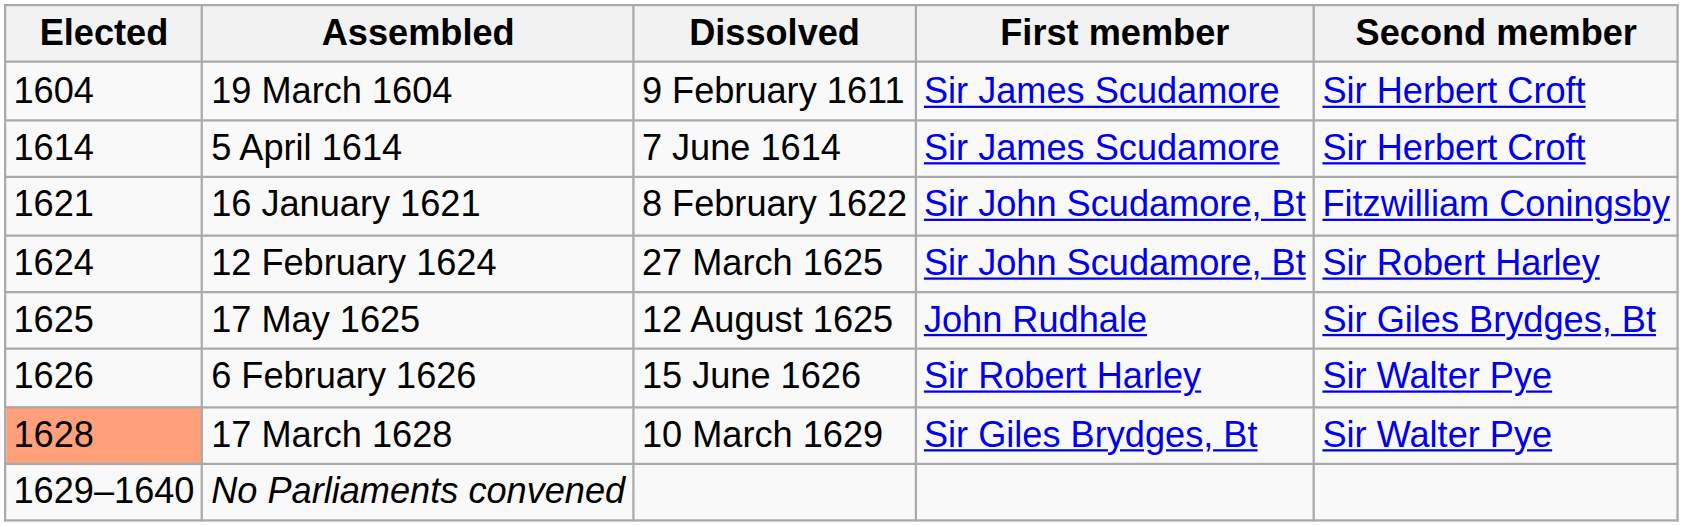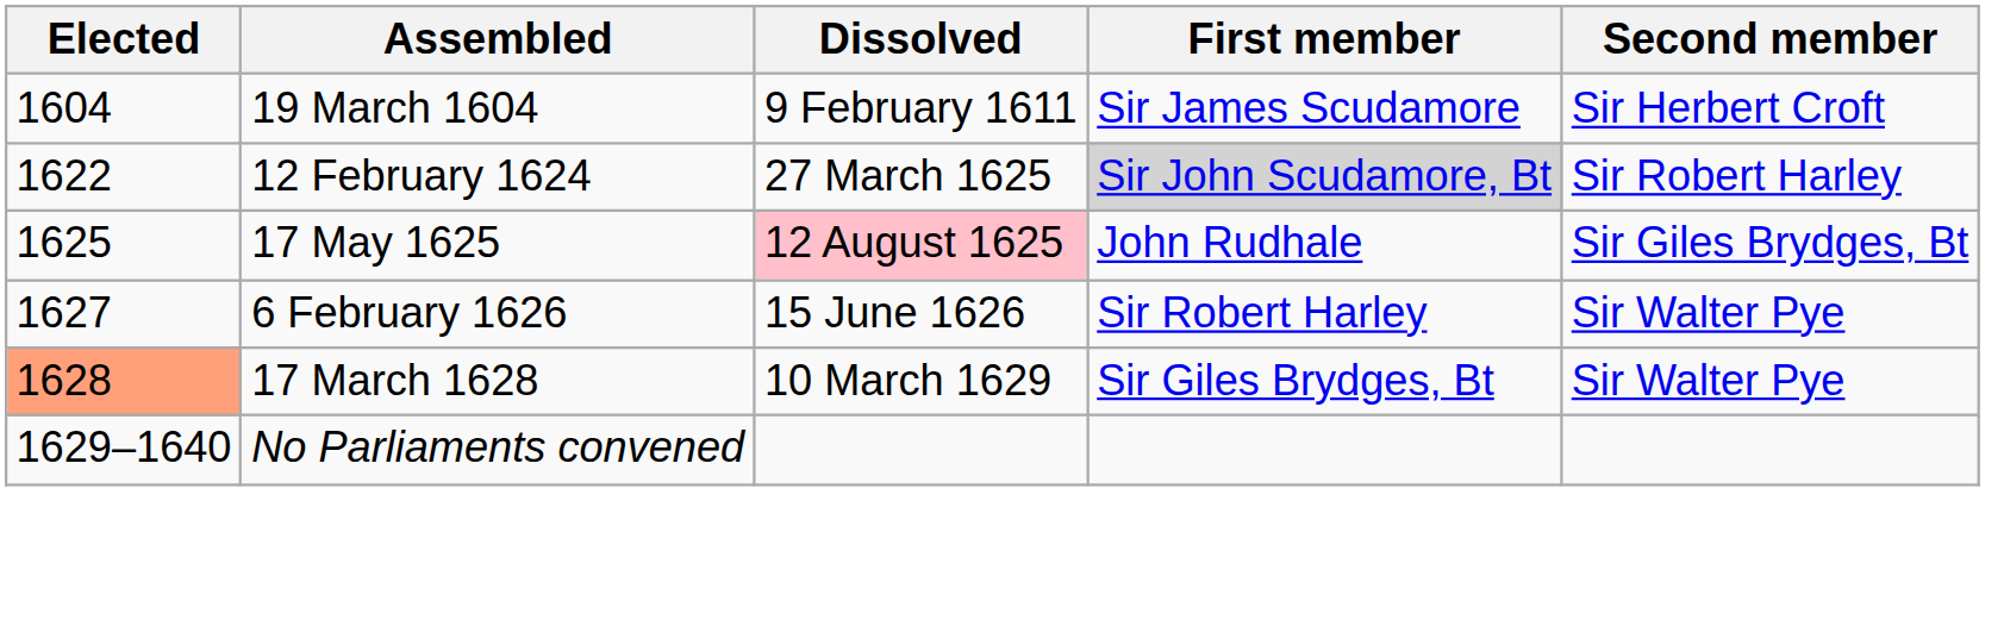 <table class="wikitable">
 <tr>
 <th>Elected</th>
 <th>Assembled</th>
 <th>Dissolved</th>
 <th>First member</th>
 <th>Second member</th>
 </tr>
 <tr>
 <td>1604</td>
 <td>19 March 1604</td>
 <td>9 February 1611</td>
 <td><a href='#'>Sir James Scudamore</a> </td>
 <td><a href='#'>Sir Herbert Croft</a></td>
 </tr>
 <tr>
-<td>1614</td>
-<td>5 April 1614</td>
-<td>7 June 1614</td>
-<td><a href='#'>Sir James Scudamore</a></td>
-<td><a href='#'>Sir Herbert Croft</a></td>
-</tr>
-<tr>
-<td>1621</td>
-<td>16 January 1621</td>
-<td>8 February 1622</td>
-<td><a href='#'>Sir John Scudamore, Bt</a> </td>
-<td><a href='#'>Fitzwilliam Coningsby</a></td>
-</tr>
-<tr>
-<td>1624</td>
+<td>1622</td>
 <td>12 February 1624</td>
 <td>27 March 1625</td>
-<td><a href='#'>Sir John Scudamore, Bt</a> </td>
+<td style="background: lightgrey;"><a href='#'>Sir John Scudamore, Bt</a> </td>
 <td><a href='#'>Sir Robert Harley</a> </td>
 </tr>
 <tr>
 <td>1625</td>
 <td>17 May 1625</td>
-<td>12 August 1625</td>
+<td style="background: pink;">12 August 1625</td>
 <td><a href='#'>John Rudhale</a></td>
 <td><a href='#'>Sir Giles Brydges, Bt</a></td>
 </tr>
 <tr>
-<td>1626</td>
+<td>1627</td>
 <td>6 February 1626</td>
 <td>15 June 1626</td>
 <td><a href='#'>Sir Robert Harley</a></td>
 <td><a href='#'>Sir Walter Pye</a></td>
 </tr>
 <tr>
 <td style="background: lightsalmon;">1628</td>
 <td>17 March 1628</td>
 <td>10 March 1629</td>
 <td><a href='#'>Sir Giles Brydges, Bt</a></td>
 <td><a href='#'>Sir Walter Pye</a></td>
 </tr>
 <tr>
 <td>1629–1640</td>
 <td><em>No Parliaments convened</em></td>
 <td></td>
 <td></td>
 </tr>
 </table>
